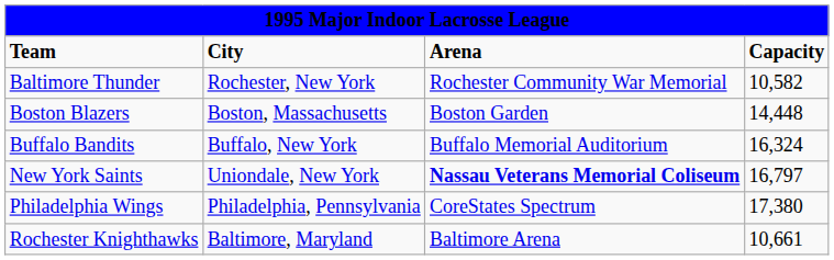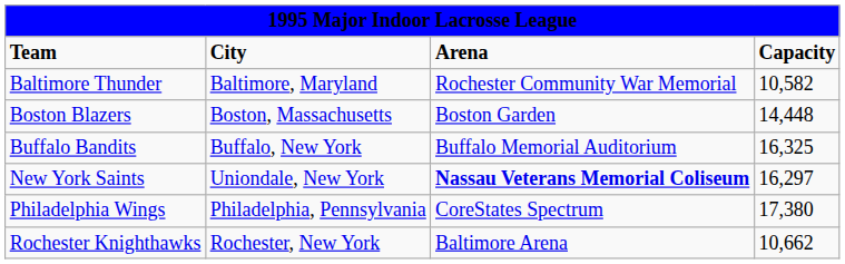 <table class="wikitable" style="width:auto">
 <tr>
 <td bgcolor="#0000FF" align="center" colspan="6"><strong><span>1995 Major Indoor Lacrosse League</span></strong></td>
 </tr>
 <tr>
 <td><strong>Team</strong></td>
 <td><strong>City</strong></td>
 <td><strong>Arena</strong></td>
 <td><strong>Capacity</strong></td>
 </tr>
 <tr>
 <td><a href='#'>Baltimore Thunder</a></td>
-<td><a href='#'>Rochester</a>, <a href='#'>New York</a></td>
+<td><a href='#'>Baltimore</a>, <a href='#'>Maryland</a></td>
 <td><a href='#'>Rochester Community War Memorial</a></td>
 <td>10,582</td>
 </tr>
 <tr>
 <td><a href='#'>Boston Blazers</a></td>
 <td><a href='#'>Boston</a>, <a href='#'>Massachusetts</a></td>
 <td><a href='#'>Boston Garden</a></td>
 <td>14,448</td>
 </tr>
 <tr>
 <td><a href='#'>Buffalo Bandits</a></td>
 <td><a href='#'>Buffalo</a>, <a href='#'>New York</a></td>
 <td><a href='#'>Buffalo Memorial Auditorium</a></td>
-<td>16,324</td>
+<td>16,325</td>
 </tr>
 <tr>
 <td><a href='#'>New York Saints</a></td>
 <td><a href='#'>Uniondale</a>, <a href='#'>New York</a></td>
 <td><strong><a href='#'>Nassau Veterans Memorial Coliseum</a></strong></td>
-<td>16,797</td>
+<td>16,297</td>
 </tr>
 <tr>
 <td><a href='#'>Philadelphia Wings</a></td>
 <td><a href='#'>Philadelphia</a>, <a href='#'>Pennsylvania</a></td>
 <td><a href='#'>CoreStates Spectrum</a></td>
 <td>17,380</td>
 </tr>
 <tr>
 <td><a href='#'>Rochester Knighthawks</a></td>
-<td><a href='#'>Baltimore</a>, <a href='#'>Maryland</a></td>
+<td><a href='#'>Rochester</a>, <a href='#'>New York</a></td>
 <td><a href='#'>Baltimore Arena</a></td>
-<td>10,661</td>
+<td>10,662</td>
 </tr>
 </table>
